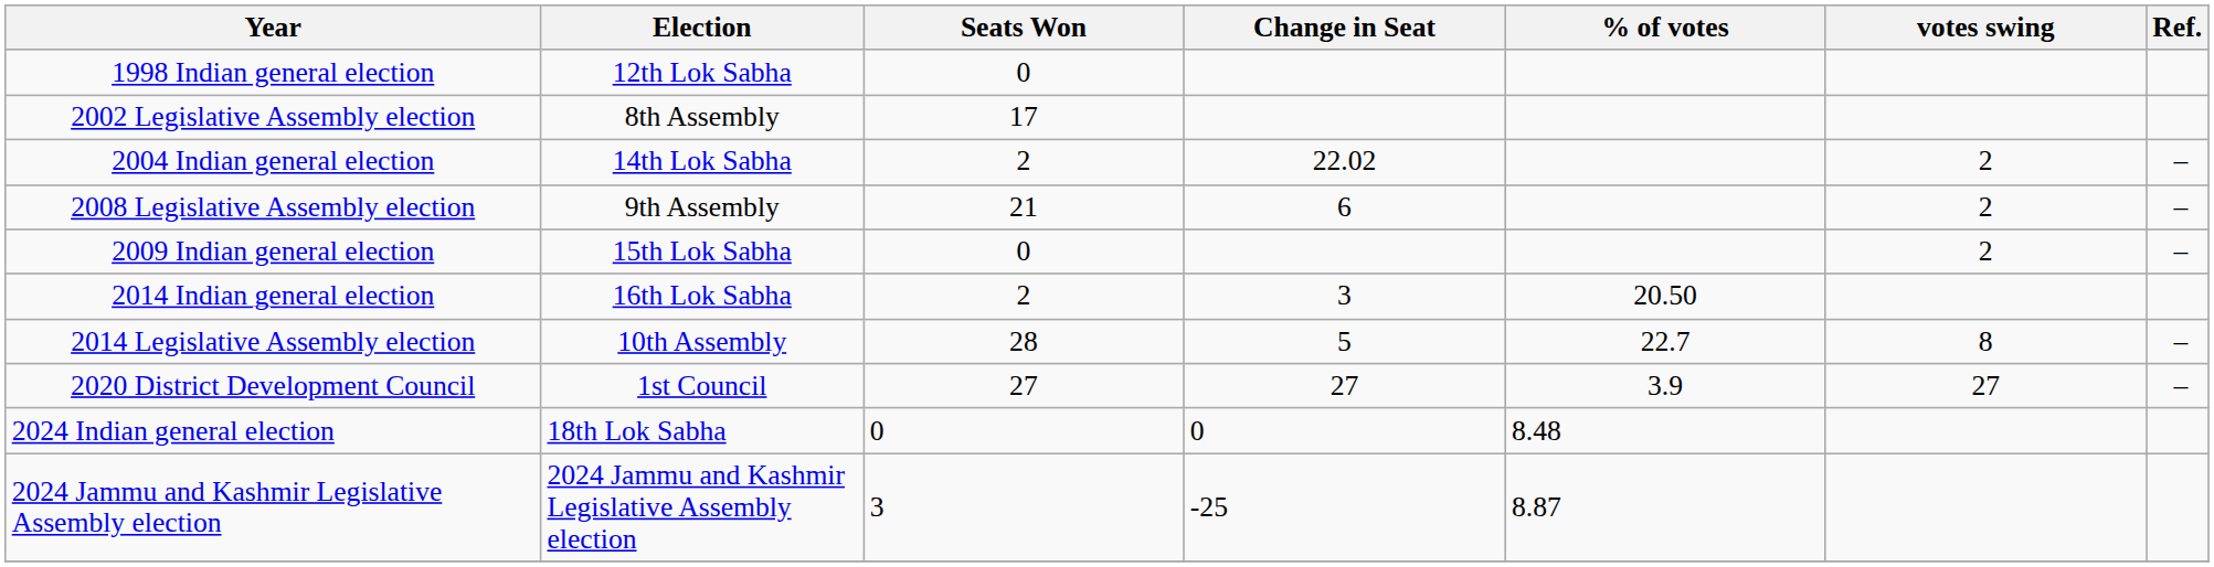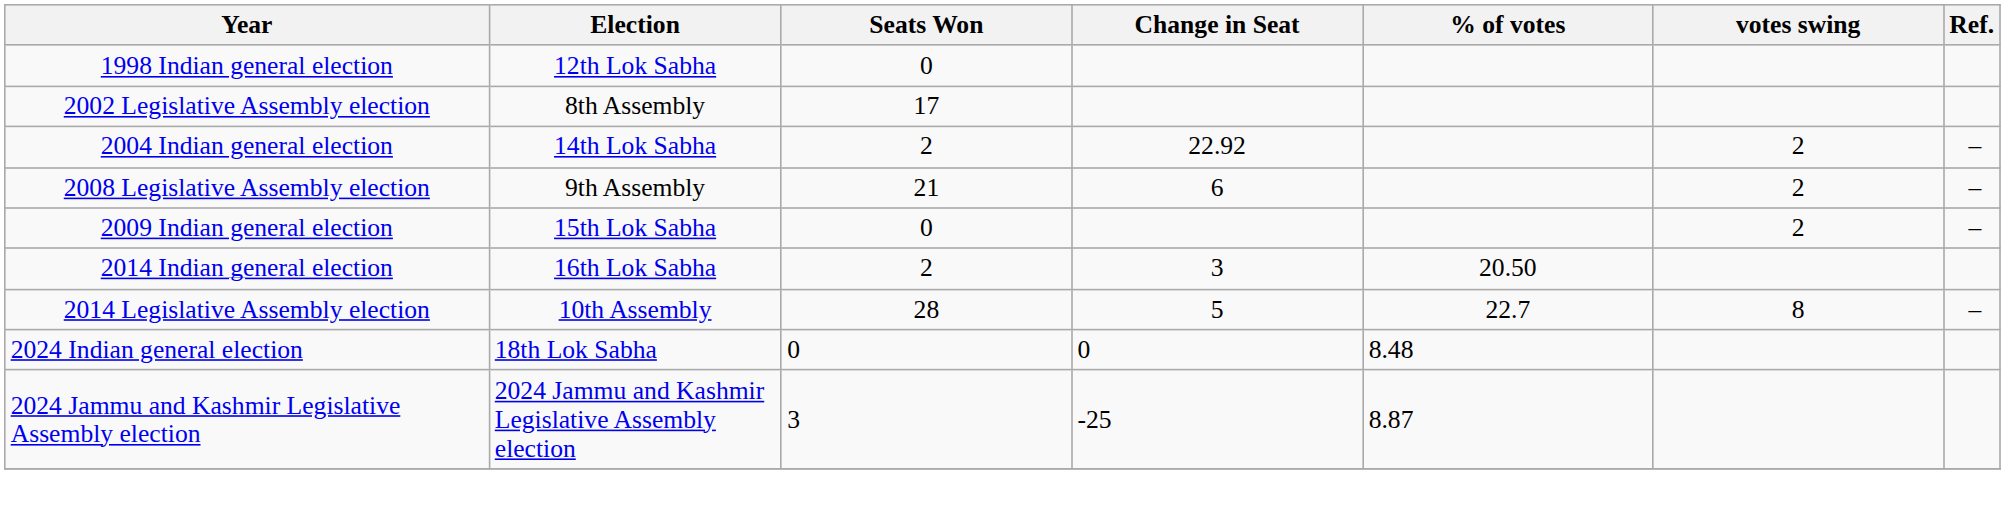 <table class="wikitable sortable">
 <tr>
 <th style="width:25%;">Year</th>
 <th style="width:15%;">Election</th>
 <th style="width:15%;">Seats Won</th>
 <th style="width:15%;">Change in Seat</th>
 <th style="width:15%;">% of votes</th>
 <th style="width:15%;">votes swing</th>
 <th class="unsortable">Ref.</th>
 </tr>
 <tr style="text-align:center;">
 <td><a href='#'>1998 Indian general election</a></td>
 <td><a href='#'>12th Lok Sabha</a></td>
 <td>0</td>
 <td></td>
 <td></td>
 <td></td>
 <td></td>
 </tr>
 <tr style="text-align:center;">
 <td><a href='#'>2002 Legislative Assembly election</a></td>
 <td>8th Assembly</td>
 <td>17</td>
 <td></td>
 <td></td>
 <td></td>
 <td></td>
 </tr>
 <tr style="text-align:center;">
 <td><a href='#'>2004 Indian general election</a></td>
 <td><a href='#'>14th Lok Sabha</a></td>
 <td>2</td>
-<td>22.02</td>
+<td>22.92</td>
 <td></td>
 <td>2</td>
 <td> –</td>
 </tr>
 <tr style="text-align:center;">
 <td><a href='#'>2008 Legislative Assembly election</a></td>
 <td>9th Assembly</td>
 <td>21</td>
 <td>6</td>
 <td></td>
 <td>2</td>
 <td> –</td>
 </tr>
 <tr style="text-align:center;">
 <td><a href='#'>2009 Indian general election</a></td>
 <td><a href='#'>15th Lok Sabha</a></td>
 <td>0</td>
 <td></td>
 <td></td>
 <td> 2</td>
 <td> –</td>
 </tr>
 <tr style="text-align:center;">
 <td><a href='#'>2014 Indian general election</a></td>
 <td><a href='#'>16th Lok Sabha</a></td>
 <td>2</td>
 <td>3</td>
 <td>20.50</td>
 <td></td>
 <td></td>
 </tr>
 <tr style="text-align:center;">
 <td><a href='#'>2014 Legislative Assembly election</a></td>
 <td><a href='#'>10th Assembly</a></td>
 <td>28</td>
 <td>5</td>
 <td>22.7</td>
 <td> 8</td>
 <td> –</td>
 </tr>
-<tr style="text-align:center;">
-<td><a href='#'>2020 District Development Council</a></td>
-<td><a href='#'>1st Council</a></td>
-<td>27</td>
-<td>27</td>
-<td>3.9</td>
-<td> 27</td>
-<td> –</td>
-</tr>
 <tr>
 <td><a href='#'>2024 Indian general election</a></td>
 <td><a href='#'>18th Lok Sabha</a></td>
 <td>0</td>
 <td>0</td>
 <td>8.48</td>
 <td></td>
 <td></td>
 </tr>
 <tr>
 <td><a href='#'>2024 Jammu and Kashmir Legislative Assembly election</a></td>
 <td><a href='#'>2024 Jammu and Kashmir Legislative Assembly election</a></td>
 <td>3</td>
 <td>-25</td>
 <td>8.87</td>
 <td></td>
 <td></td>
 </tr>
 <tr style="text-align:center;">
 </tr>
 </table>
